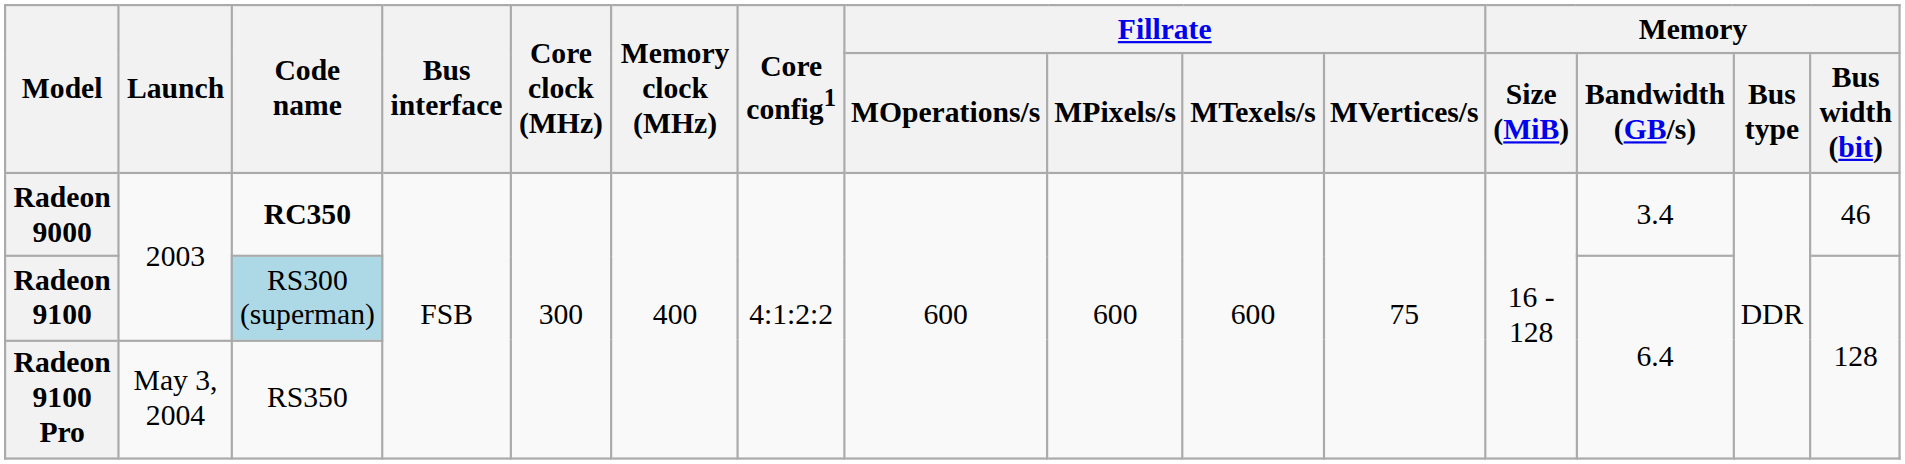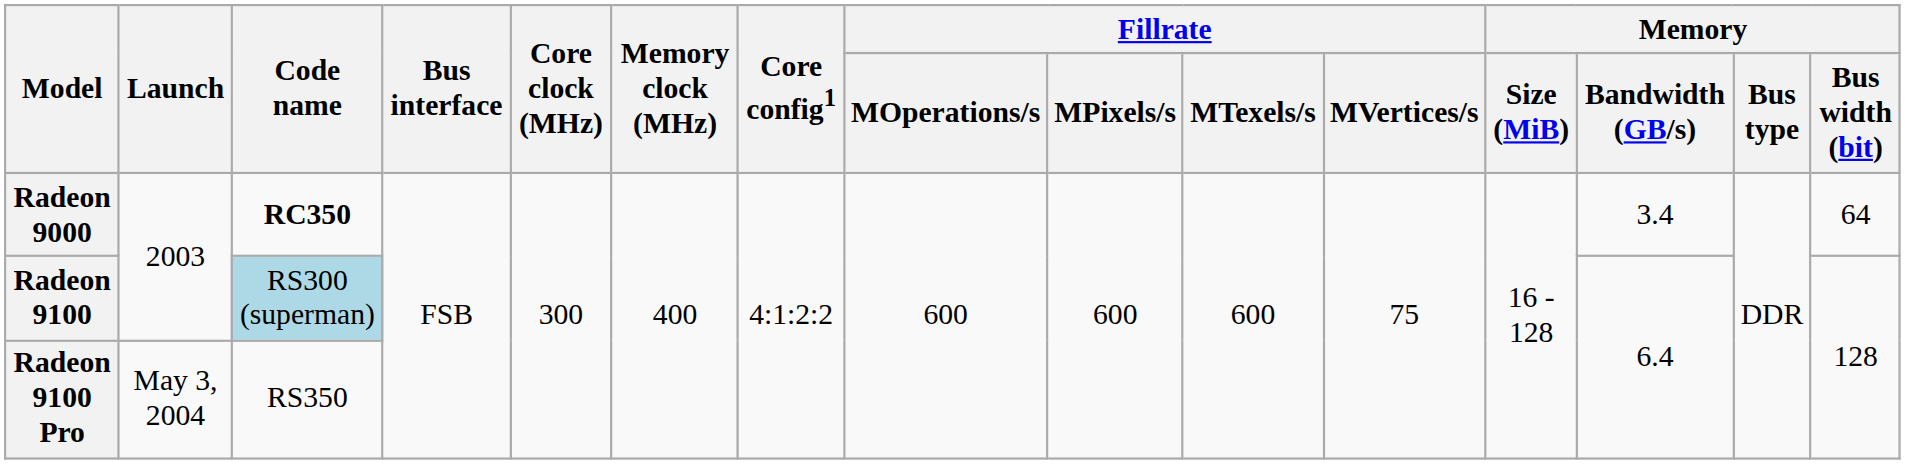 <table class="mw-datatable wikitable sortable sort-under" style="font-size:85%; text-align:center;">
 <tr>
 <th rowspan="2">Model</th>
 <th rowspan="2">Launch</th>
 <th rowspan="2">Code name</th>
 <th rowspan="2">Bus interface</th>
 <th rowspan="2">Core clock (MHz)</th>
 <th rowspan="2">Memory clock (MHz)</th>
 <th rowspan="2">Core config<sup>1</sup></th>
 <th colspan="4"><a href='#'>Fillrate</a></th>
 <th colspan="4">Memory</th>
 </tr>
 <tr>
 <th>MOperations/s</th>
 <th>MPixels/s</th>
 <th>MTexels/s</th>
 <th>MVertices/s</th>
 <th>Size (<a href='#'>MiB</a>)</th>
 <th>Bandwidth (<a href='#'>GB</a>/s)</th>
 <th>Bus type</th>
 <th>Bus width (<a href='#'>bit</a>)</th>
 </tr>
 <tr>
 <th>Radeon 9000</th>
 <td rowspan="2">2003</td>
 <td><strong>RC350</strong></td>
 <td rowspan="3">FSB</td>
 <td rowspan="3">300</td>
 <td rowspan="3">400</td>
 <td rowspan="3">4:1:2:2</td>
 <td rowspan="3">600</td>
 <td rowspan="3">600</td>
 <td rowspan="3">600</td>
 <td rowspan="3">75</td>
 <td rowspan="3">16 - 128</td>
 <td>3.4</td>
 <td rowspan="3">DDR</td>
-<td>46</td>
+<td>64</td>
 </tr>
 <tr>
 <th>Radeon 9100</th>
 <td style="background: lightblue;">RS300 (superman)</td>
 <td rowspan="2">6.4</td>
 <td rowspan="2">128</td>
 </tr>
 <tr>
 <th>Radeon 9100 Pro</th>
 <td>May 3, 2004</td>
 <td>RS350</td>
 </tr>
 </table>
